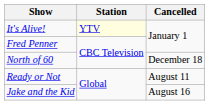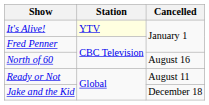 <table class="wikitable">
 <tr>
 <th>Show</th>
 <th>Station</th>
 <th>Cancelled</th>
 </tr>
 <tr>
 <td><em><a href='#'>It's Alive!</a></em></td>
 <td style="background: lightyellow;"><a href='#'>YTV</a></td>
 <td rowspan="2">January 1</td>
 </tr>
 <tr>
 <td><em><a href='#'>Fred Penner</a></em></td>
 <td rowspan="2"><a href='#'>CBC Television</a></td>
 </tr>
 <tr>
 <td><em><a href='#'>North of 60</a></em></td>
-<td>December 18</td>
+<td>August 16</td>
 </tr>
 <tr>
 <td><em><a href='#'>Ready or Not</a></em></td>
 <td rowspan=2><a href='#'>Global</a></td>
 <td>August 11</td>
 </tr>
 <tr>
 <td><em><a href='#'>Jake and the Kid</a></em></td>
-<td>August 16</td>
+<td>December 18</td>
 </tr>
 </table>
